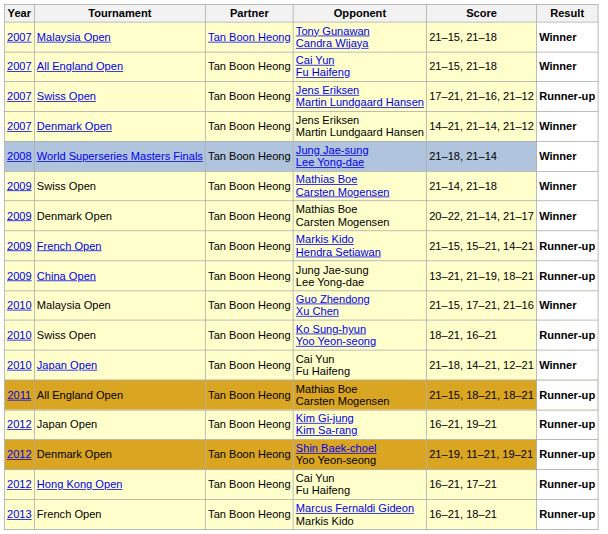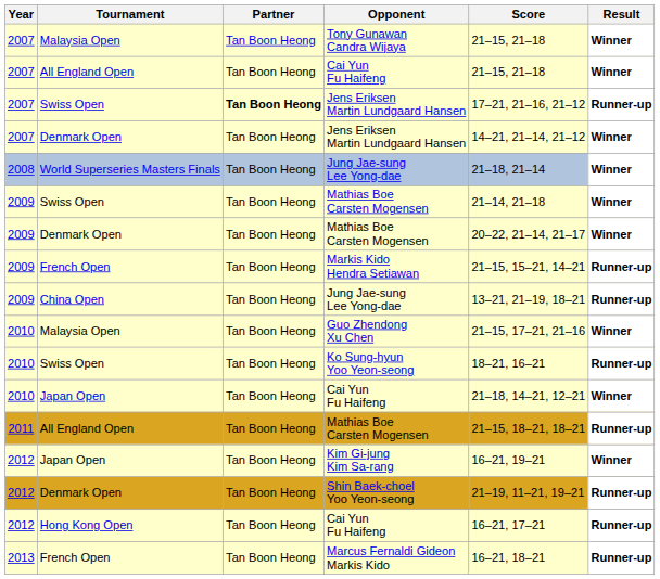 <table class="sortable wikitable" style="font-size: 90%;">
 <tr>
 <th>Year</th>
 <th>Tournament</th>
 <th>Partner</th>
 <th>Opponent</th>
 <th>Score</th>
 <th>Result</th>
 </tr>
 <tr style="background:#FFFFCC">
 <td align="center"><a href='#'>2007</a></td>
 <td align="left"><a href='#'>Malaysia Open</a></td>
 <td align="left"> <a href='#'>Tan Boon Heong</a></td>
 <td align="left"> <a href='#'>Tony Gunawan</a> <br>  <a href='#'>Candra Wijaya</a></td>
 <td align="left">21–15, 21–18</td>
 <td style="text-align:left; background:white"> <strong>Winner</strong></td>
 </tr>
 <tr style="background:#FFFFCC">
 <td align="center"><a href='#'>2007</a></td>
 <td align="left"><a href='#'>All England Open</a></td>
 <td align="left"> Tan Boon Heong</td>
 <td align="left"> <a href='#'>Cai Yun</a> <br>  <a href='#'>Fu Haifeng</a></td>
 <td align="left">21–15, 21–18</td>
 <td style="text-align:left; background:white"> <strong>Winner</strong></td>
 </tr>
 <tr style="background:#FFFFCC">
 <td align="center"><a href='#'>2007</a></td>
 <td align="left"><a href='#'>Swiss Open</a></td>
-<td align="left"> Tan Boon Heong</td>
+<td align="left"><strong> Tan Boon Heong</strong></td>
 <td align="left"> <a href='#'>Jens Eriksen</a> <br>  <a href='#'>Martin Lundgaard Hansen</a></td>
 <td align="left">17–21, 21–16, 21–12</td>
 <td style="text-align:left; background:white"> <strong>Runner-up</strong></td>
 </tr>
 <tr style="background:#FFFFCC">
 <td align="center"><a href='#'>2007</a></td>
 <td align="left"><a href='#'>Denmark Open</a></td>
 <td align="left"> Tan Boon Heong</td>
 <td align="left"> Jens Eriksen <br>  Martin Lundgaard Hansen</td>
 <td align="left">14–21, 21–14, 21–12</td>
 <td style="text-align:left; background:white"> <strong>Winner</strong></td>
 </tr>
 <tr style="background:#B0C4DE">
 <td align="center"><a href='#'>2008</a></td>
 <td align="left"><a href='#'>World Superseries Masters Finals</a></td>
 <td align="left"> Tan Boon Heong</td>
 <td align="left"> <a href='#'>Jung Jae-sung</a> <br>  <a href='#'>Lee Yong-dae</a></td>
 <td align="left">21–18, 21–14</td>
 <td style="text-align:left; background:white"> <strong>Winner</strong></td>
 </tr>
 <tr style="background:#FFFFCC">
 <td align="center"><a href='#'>2009</a></td>
 <td align="left">Swiss Open</td>
 <td align="left"> Tan Boon Heong</td>
 <td align="left"> <a href='#'>Mathias Boe</a> <br>  <a href='#'>Carsten Mogensen</a></td>
 <td align="left">21–14, 21–18</td>
 <td style="text-align:left; background:white"> <strong>Winner</strong></td>
 </tr>
 <tr style="background:#FFFFCC">
 <td align="center"><a href='#'>2009</a></td>
 <td align="left">Denmark Open</td>
 <td align="left"> Tan Boon Heong</td>
 <td align="left"> Mathias Boe <br>  Carsten Mogensen</td>
 <td align="left">20–22, 21–14, 21–17</td>
 <td style="text-align:left; background:white"> <strong>Winner</strong></td>
 </tr>
 <tr style="background:#FFFFCC">
 <td align="center"><a href='#'>2009</a></td>
 <td align="left"><a href='#'>French Open</a></td>
 <td align="left"> Tan Boon Heong</td>
 <td align="left"> <a href='#'>Markis Kido</a> <br>  <a href='#'>Hendra Setiawan</a></td>
 <td align="left">21–15, 15–21, 14–21</td>
 <td style="text-align:left; background:white"> <strong>Runner-up</strong></td>
 </tr>
 <tr style="background:#FFFFCC">
 <td align="center"><a href='#'>2009</a></td>
 <td align="left"><a href='#'>China Open</a></td>
 <td align="left"> Tan Boon Heong</td>
 <td align="left"> Jung Jae-sung <br>  Lee Yong-dae</td>
 <td align="left">13–21, 21–19, 18–21</td>
 <td style="text-align:left; background:white"> <strong>Runner-up</strong></td>
 </tr>
 <tr style="background:#FFFFCC">
 <td align="center"><a href='#'>2010</a></td>
 <td align="left">Malaysia Open</td>
 <td align="left"> Tan Boon Heong</td>
 <td align="left"> <a href='#'>Guo Zhendong</a> <br>  <a href='#'>Xu Chen</a></td>
 <td align="left">21–15, 17–21, 21–16</td>
 <td style="text-align:left; background:white"> <strong>Winner</strong></td>
 </tr>
 <tr style="background:#FFFFCC">
 <td align="center"><a href='#'>2010</a></td>
 <td align="left">Swiss Open</td>
 <td align="left"> Tan Boon Heong</td>
 <td align="left"> <a href='#'>Ko Sung-hyun</a> <br>  <a href='#'>Yoo Yeon-seong</a></td>
 <td align="left">18–21, 16–21</td>
 <td style="text-align:left; background:white"> <strong>Runner-up</strong></td>
 </tr>
 <tr style="background:#FFFFCC">
 <td align="center"><a href='#'>2010</a></td>
 <td align="left"><a href='#'>Japan Open</a></td>
 <td align="left"> Tan Boon Heong</td>
 <td align="left"> Cai Yun <br>  Fu Haifeng</td>
 <td align="left">21–18, 14–21, 12–21</td>
 <td style="text-align:left; background:white"> <strong>Winner</strong></td>
 </tr>
 <tr style="background:#DAA520">
 <td align="center"><a href='#'>2011</a></td>
 <td align="left">All England Open</td>
 <td align="left"> Tan Boon Heong</td>
 <td align="left"> Mathias Boe <br>  Carsten Mogensen</td>
 <td align="left">21–15, 18–21, 18–21</td>
 <td style="text-align:left; background:white"> <strong>Runner-up</strong></td>
 </tr>
 <tr style="background:#FFFFCC">
 <td align="center"><a href='#'>2012</a></td>
 <td align="left">Japan Open</td>
 <td align="left"> Tan Boon Heong</td>
 <td align="left"> <a href='#'>Kim Gi-jung</a> <br>  <a href='#'>Kim Sa-rang</a></td>
 <td align="left">16–21, 19–21</td>
-<td style="text-align:left; background:white"> <strong>Runner-up</strong></td>
+<td style="text-align:left; background:white"> <strong>Winner</strong></td>
 </tr>
 <tr style="background:#DAA520">
 <td align="center"><a href='#'>2012</a></td>
 <td align="left">Denmark Open</td>
 <td align="left"> Tan Boon Heong</td>
 <td align="left"> <a href='#'>Shin Baek-choel</a> <br>  Yoo Yeon-seong</td>
 <td align="left">21–19, 11–21, 19–21</td>
 <td style="text-align:left; background:white"> <strong>Runner-up</strong></td>
 </tr>
 <tr style="background:#FFFFCC">
 <td align="center"><a href='#'>2012</a></td>
 <td align="left"><a href='#'>Hong Kong Open</a></td>
 <td align="left"> Tan Boon Heong</td>
 <td align="left"> Cai Yun <br>  Fu Haifeng</td>
 <td align="left">16–21, 17–21</td>
 <td style="text-align:left; background:white"> <strong>Runner-up</strong></td>
 </tr>
 <tr style="background:#FFFFCC">
 <td align="center"><a href='#'>2013</a></td>
 <td align="left">French Open</td>
 <td align="left"> Tan Boon Heong</td>
 <td align="left"> <a href='#'>Marcus Fernaldi Gideon</a> <br>  Markis Kido</td>
 <td align="left">16–21, 18–21</td>
 <td style="text-align:left; background:white"> <strong>Runner-up</strong></td>
 </tr>
 </table>
